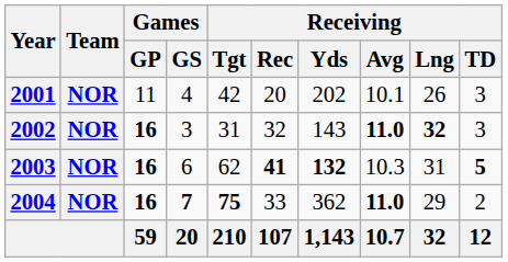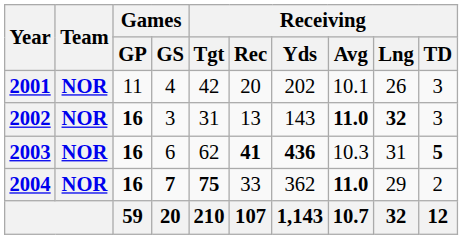 <table class="wikitable" style="text-align:center">
 <tr>
 <th rowspan="2">Year</th>
 <th rowspan="2">Team</th>
 <th colspan="2">Games</th>
 <th colspan="6">Receiving</th>
 </tr>
 <tr>
 <th>GP</th>
 <th>GS</th>
 <th>Tgt</th>
 <th>Rec</th>
 <th>Yds</th>
 <th>Avg</th>
 <th>Lng</th>
 <th>TD</th>
 </tr>
 <tr>
 <th><a href='#'>2001</a></th>
 <th><a href='#'>NOR</a></th>
 <td>11</td>
 <td>4</td>
 <td>42</td>
 <td>20</td>
 <td>202</td>
 <td>10.1</td>
 <td>26</td>
 <td>3</td>
 </tr>
 <tr>
 <th><a href='#'>2002</a></th>
 <th><a href='#'>NOR</a></th>
 <td><strong>16</strong></td>
 <td>3</td>
 <td>31</td>
-<td>32</td>
+<td>13</td>
 <td>143</td>
 <td><strong>11.0</strong></td>
 <td><strong>32</strong></td>
 <td>3</td>
 </tr>
 <tr>
 <th><a href='#'>2003</a></th>
 <th><a href='#'>NOR</a></th>
 <td><strong>16</strong></td>
 <td>6</td>
 <td>62</td>
 <td><strong>41</strong></td>
-<td><strong>132</strong></td>
+<td><strong>436</strong></td>
 <td>10.3</td>
 <td>31</td>
 <td><strong>5</strong></td>
 </tr>
 <tr>
 <th><a href='#'>2004</a></th>
 <th><a href='#'>NOR</a></th>
 <td><strong>16</strong></td>
 <td><strong>7</strong></td>
 <td><strong>75</strong></td>
 <td>33</td>
 <td>362</td>
 <td><strong>11.0</strong></td>
 <td>29</td>
 <td>2</td>
 </tr>
 <tr>
 <th colspan="2"></th>
 <th>59</th>
 <th>20</th>
 <th>210</th>
 <th>107</th>
 <th>1,143</th>
 <th>10.7</th>
 <th>32</th>
 <th>12</th>
 </tr>
 </table>
